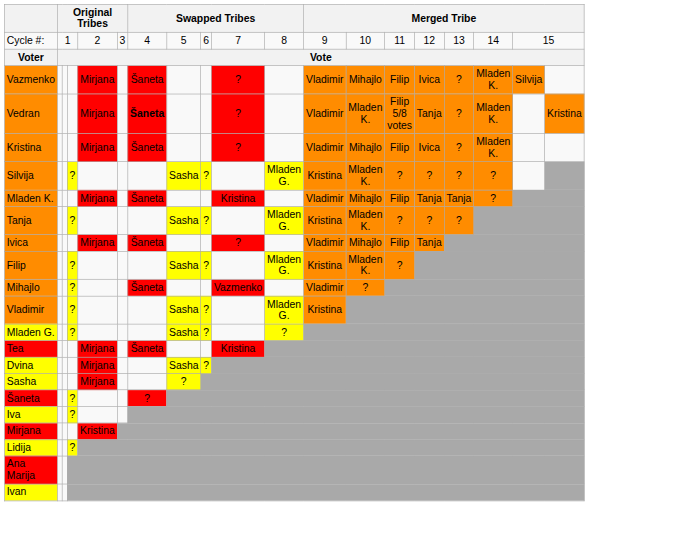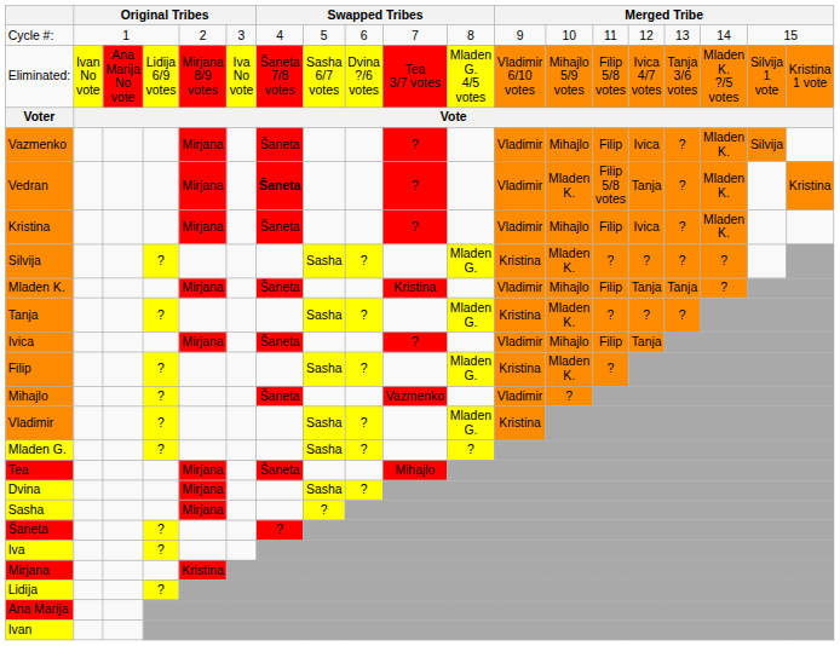 <table class="wikitable" style="text-align:center">
 <tr>
 <th></th>
 <th colspan="5">Original Tribes</th>
 <th colspan="5">Swapped Tribes</th>
 <th colspan="8">Merged Tribe</th>
 </tr>
 <tr>
 <td align="left">Cycle #:</td>
 <td colspan="3">1</td>
 <td>2</td>
 <td>3</td>
 <td>4</td>
 <td>5</td>
 <td>6</td>
 <td>7</td>
 <td>8</td>
 <td>9</td>
 <td>10</td>
 <td>11</td>
 <td>12</td>
 <td>13</td>
 <td>14</td>
 <td colspan="2">15</td>
+</tr>
+<tr>
+<td align="left">Eliminated:</td>
+<td bgcolor="yellow">Ivan<br>No vote</td>
+<td bgcolor="red">Ana Marija<br>No vote</td>
+<td bgcolor="yellow">Lidija<br>6/9 votes</td>
+<td bgcolor="red">Mirjana<br>8/9 votes</td>
+<td bgcolor="yellow">Iva<br>No vote</td>
+<td bgcolor="red">Šaneta<br>7/8 votes</td>
+<td bgcolor="yellow">Sasha<br>6/7 votes</td>
+<td bgcolor="yellow">Dvina<br>?/6 votes</td>
+<td bgcolor="red">Tea<br>3/7 votes</td>
+<td bgcolor="yellow">Mladen G.<br>4/5 votes</td>
+<td bgcolor="FF8COO">Vladimir<br>6/10 votes</td>
+<td bgcolor="FF8COO">Mihajlo<br>5/9 votes</td>
+<td bgcolor="FF8COO">Filip<br>5/8 votes</td>
+<td bgcolor="FF8COO">Ivica<br>4/7 votes</td>
+<td bgcolor="FF8COO">Tanja<br>3/6 votes</td>
+<td bgcolor="FF8COO">Mladen K.<br>?/5 votes</td>
+<td bgcolor="FF8COO">Silvija<br>1 vote</td>
+<td bgcolor="FF8COO">Kristina<br>1 vote</td>
 </tr>
 <tr>
 <th>Voter</th>
 <th colspan="18">Vote</th>
 </tr>
 <tr>
 <td align="left" bgcolor="FF8COO">Vazmenko</td>
 <td></td>
 <td></td>
 <td></td>
 <td bgcolor="red">Mirjana</td>
 <td></td>
 <td bgcolor="red">Šaneta</td>
 <td></td>
 <td></td>
 <td bgcolor="red">?</td>
 <td></td>
 <td bgcolor="FF8COO">Vladimir</td>
 <td bgcolor="FF8COO">Mihajlo</td>
 <td bgcolor="FF8COO">Filip</td>
 <td bgcolor="FF8COO">Ivica</td>
 <td bgcolor="FF8COO">?</td>
 <td bgcolor="FF8COO">Mladen K.</td>
 <td bgcolor="FF8COO">Silvija</td>
 <td></td>
 </tr>
 <tr>
 <td align="left" bgcolor="FF8COO">Vedran</td>
 <td></td>
 <td></td>
 <td></td>
 <td bgcolor="red">Mirjana</td>
 <td></td>
 <td bgcolor="red"><strong>Šaneta</strong></td>
 <td></td>
 <td></td>
 <td bgcolor="red">?</td>
 <td></td>
 <td bgcolor="FF8COO">Vladimir</td>
 <td bgcolor="FF8COO">Mladen K.</td>
 <td bgcolor="FF8COO">Filip<br>5/8 votes</td>
 <td bgcolor="FF8COO">Tanja</td>
 <td bgcolor="FF8COO">?</td>
 <td bgcolor="FF8COO">Mladen K.</td>
 <td></td>
 <td bgcolor="FF8COO">Kristina</td>
 </tr>
 <tr>
 <td align="left" bgcolor="FF8COO">Kristina</td>
 <td></td>
 <td></td>
 <td></td>
 <td bgcolor="red">Mirjana</td>
 <td></td>
 <td bgcolor="red">Šaneta</td>
 <td></td>
 <td></td>
 <td bgcolor="red">?</td>
 <td></td>
 <td bgcolor="FF8COO">Vladimir</td>
 <td bgcolor="FF8COO">Mihajlo</td>
 <td bgcolor="FF8COO">Filip</td>
 <td bgcolor="FF8COO">Ivica</td>
 <td bgcolor="FF8COO">?</td>
 <td bgcolor="FF8COO">Mladen K.</td>
 <td></td>
 <td></td>
 </tr>
 <tr>
 <td align="left" bgcolor="FF8COO">Silvija</td>
 <td></td>
 <td></td>
 <td bgcolor="yellow">?</td>
 <td></td>
 <td></td>
 <td></td>
 <td bgcolor="yellow">Sasha</td>
 <td bgcolor="yellow">?</td>
 <td></td>
 <td bgcolor="yellow">Mladen G.</td>
 <td bgcolor="FF8COO">Kristina</td>
 <td bgcolor="FF8COO">Mladen K.</td>
 <td bgcolor="FF8COO">?</td>
 <td bgcolor="FF8COO">?</td>
 <td bgcolor="FF8COO">?</td>
 <td bgcolor="FF8COO">?</td>
 <td></td>
 <td bgcolor="darkgray"></td>
 </tr>
 <tr>
 <td align="left" bgcolor="FF8COO">Mladen K.</td>
 <td></td>
 <td></td>
 <td></td>
 <td bgcolor="red">Mirjana</td>
 <td></td>
 <td bgcolor="red">Šaneta</td>
 <td></td>
 <td></td>
 <td bgcolor="red">Kristina</td>
 <td></td>
 <td bgcolor="FF8COO">Vladimir</td>
 <td bgcolor="FF8COO">Mihajlo</td>
 <td bgcolor="FF8COO">Filip</td>
 <td bgcolor="FF8COO">Tanja</td>
 <td bgcolor="FF8COO">Tanja</td>
 <td bgcolor="FF8COO">?</td>
 <td colspan="2" bgcolor="darkgray"></td>
 </tr>
 <tr>
 <td align="left" bgcolor="FF8COO">Tanja</td>
 <td></td>
 <td></td>
 <td bgcolor="yellow">?</td>
 <td></td>
 <td></td>
 <td></td>
 <td bgcolor="yellow">Sasha</td>
 <td bgcolor="yellow">?</td>
 <td></td>
 <td bgcolor="yellow">Mladen G.</td>
 <td bgcolor="FF8COO">Kristina</td>
 <td bgcolor="FF8COO">Mladen K.</td>
 <td bgcolor="FF8COO">?</td>
 <td bgcolor="FF8COO">?</td>
 <td bgcolor="FF8COO">?</td>
 <td colspan="3" bgcolor="darkgray"></td>
 </tr>
 <tr>
 <td align="left" bgcolor="FF8COO">Ivica</td>
 <td></td>
 <td></td>
 <td></td>
 <td bgcolor="red">Mirjana</td>
 <td></td>
 <td bgcolor="red">Šaneta</td>
 <td></td>
 <td></td>
 <td bgcolor="red">?</td>
 <td></td>
 <td bgcolor="FF8COO">Vladimir</td>
 <td bgcolor="FF8COO">Mihajlo</td>
 <td bgcolor="FF8COO">Filip</td>
 <td bgcolor="FF8COO">Tanja</td>
 <td colspan="4" bgcolor="darkgray"></td>
 </tr>
 <tr>
 <td align="left" bgcolor="FF8COO">Filip</td>
 <td></td>
 <td></td>
 <td bgcolor="yellow">?</td>
 <td></td>
 <td></td>
 <td></td>
 <td bgcolor="yellow">Sasha</td>
 <td bgcolor="yellow">?</td>
 <td></td>
 <td bgcolor="yellow">Mladen G.</td>
 <td bgcolor="FF8COO">Kristina</td>
 <td bgcolor="FF8COO">Mladen K.</td>
 <td bgcolor="FF8COO">?</td>
 <td colspan="5" bgcolor="darkgray"></td>
 </tr>
 <tr>
 <td align="left" bgcolor="FF8COO">Mihajlo</td>
 <td></td>
 <td></td>
 <td bgcolor="yellow">?</td>
 <td></td>
 <td></td>
 <td bgcolor="red">Šaneta</td>
 <td></td>
 <td></td>
 <td bgcolor="red">Vazmenko</td>
 <td></td>
 <td bgcolor="FF8COO">Vladimir</td>
 <td bgcolor="FF8COO">?</td>
 <td colspan="6" bgcolor="darkgray"></td>
 </tr>
 <tr>
 <td align="left" bgcolor="FF8COO">Vladimir</td>
 <td></td>
 <td></td>
 <td bgcolor="yellow">?</td>
 <td></td>
 <td></td>
 <td></td>
 <td bgcolor="yellow">Sasha</td>
 <td bgcolor="yellow">?</td>
 <td></td>
 <td bgcolor="yellow">Mladen G.</td>
 <td bgcolor="FF8COO">Kristina</td>
 <td colspan="7" bgcolor="darkgray"></td>
 </tr>
 <tr>
 <td align="left" bgcolor="yellow">Mladen G.</td>
 <td></td>
 <td></td>
 <td bgcolor="yellow">?</td>
 <td></td>
 <td></td>
 <td></td>
 <td bgcolor="yellow">Sasha</td>
 <td bgcolor="yellow">?</td>
 <td></td>
 <td bgcolor="yellow">?</td>
 <td colspan="8" bgcolor="darkgray"></td>
 </tr>
 <tr>
 <td align="left" bgcolor="red">Tea</td>
 <td></td>
 <td></td>
 <td></td>
 <td bgcolor="red">Mirjana</td>
 <td></td>
 <td bgcolor="red">Šaneta</td>
 <td></td>
 <td></td>
-<td bgcolor="red">Kristina</td>
+<td bgcolor="red">Mihajlo</td>
 <td colspan="9" bgcolor="darkgray"></td>
 </tr>
 <tr>
 <td align="left" bgcolor="yellow">Dvina</td>
 <td></td>
 <td></td>
 <td></td>
 <td bgcolor="red">Mirjana</td>
 <td></td>
 <td></td>
 <td bgcolor="yellow">Sasha</td>
 <td bgcolor="yellow">?</td>
 <td colspan="10" bgcolor="darkgray"></td>
 </tr>
 <tr>
 <td align="left" bgcolor="yellow">Sasha</td>
 <td></td>
 <td></td>
 <td></td>
 <td bgcolor="red">Mirjana</td>
 <td></td>
 <td></td>
 <td bgcolor="yellow">?</td>
 <td colspan="11" bgcolor="darkgray"></td>
 </tr>
 <tr>
 <td align="left" bgcolor="red">Šaneta</td>
 <td></td>
 <td></td>
 <td bgcolor="yellow">?</td>
 <td></td>
 <td></td>
 <td bgcolor="red">?</td>
 <td colspan="12" bgcolor="darkgray"></td>
 </tr>
 <tr>
 <td align="left" bgcolor="yellow">Iva</td>
 <td></td>
 <td></td>
 <td bgcolor="yellow">?</td>
 <td></td>
 <td></td>
 <td colspan="13" bgcolor="darkgray"></td>
 </tr>
 <tr>
 <td align="left" bgcolor="red">Mirjana</td>
 <td></td>
 <td></td>
 <td></td>
 <td bgcolor="red">Kristina</td>
 <td colspan="14" bgcolor="darkgray"></td>
 </tr>
 <tr>
 <td align="left" bgcolor="yellow">Lidija</td>
 <td></td>
 <td></td>
 <td bgcolor="yellow">?</td>
 <td colspan="15" bgcolor="darkgray"></td>
 </tr>
 <tr>
 <td align="left" bgcolor="red">Ana Marija</td>
 <td></td>
 <td></td>
 <td colspan="16" bgcolor="darkgray"></td>
 </tr>
 <tr>
 <td align="left" bgcolor="yellow">Ivan</td>
 <td></td>
 <td></td>
 <td colspan="16" bgcolor="darkgray"></td>
 </tr>
 </table>
